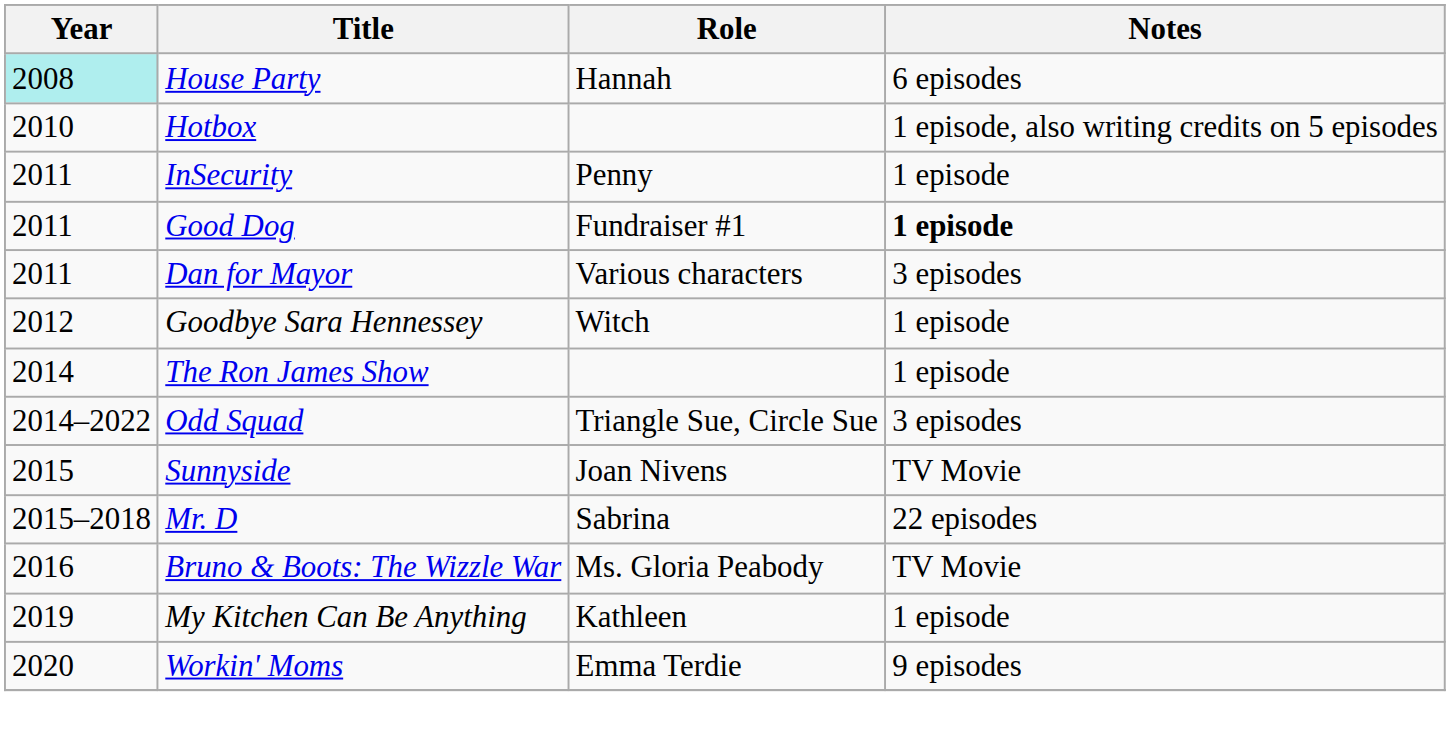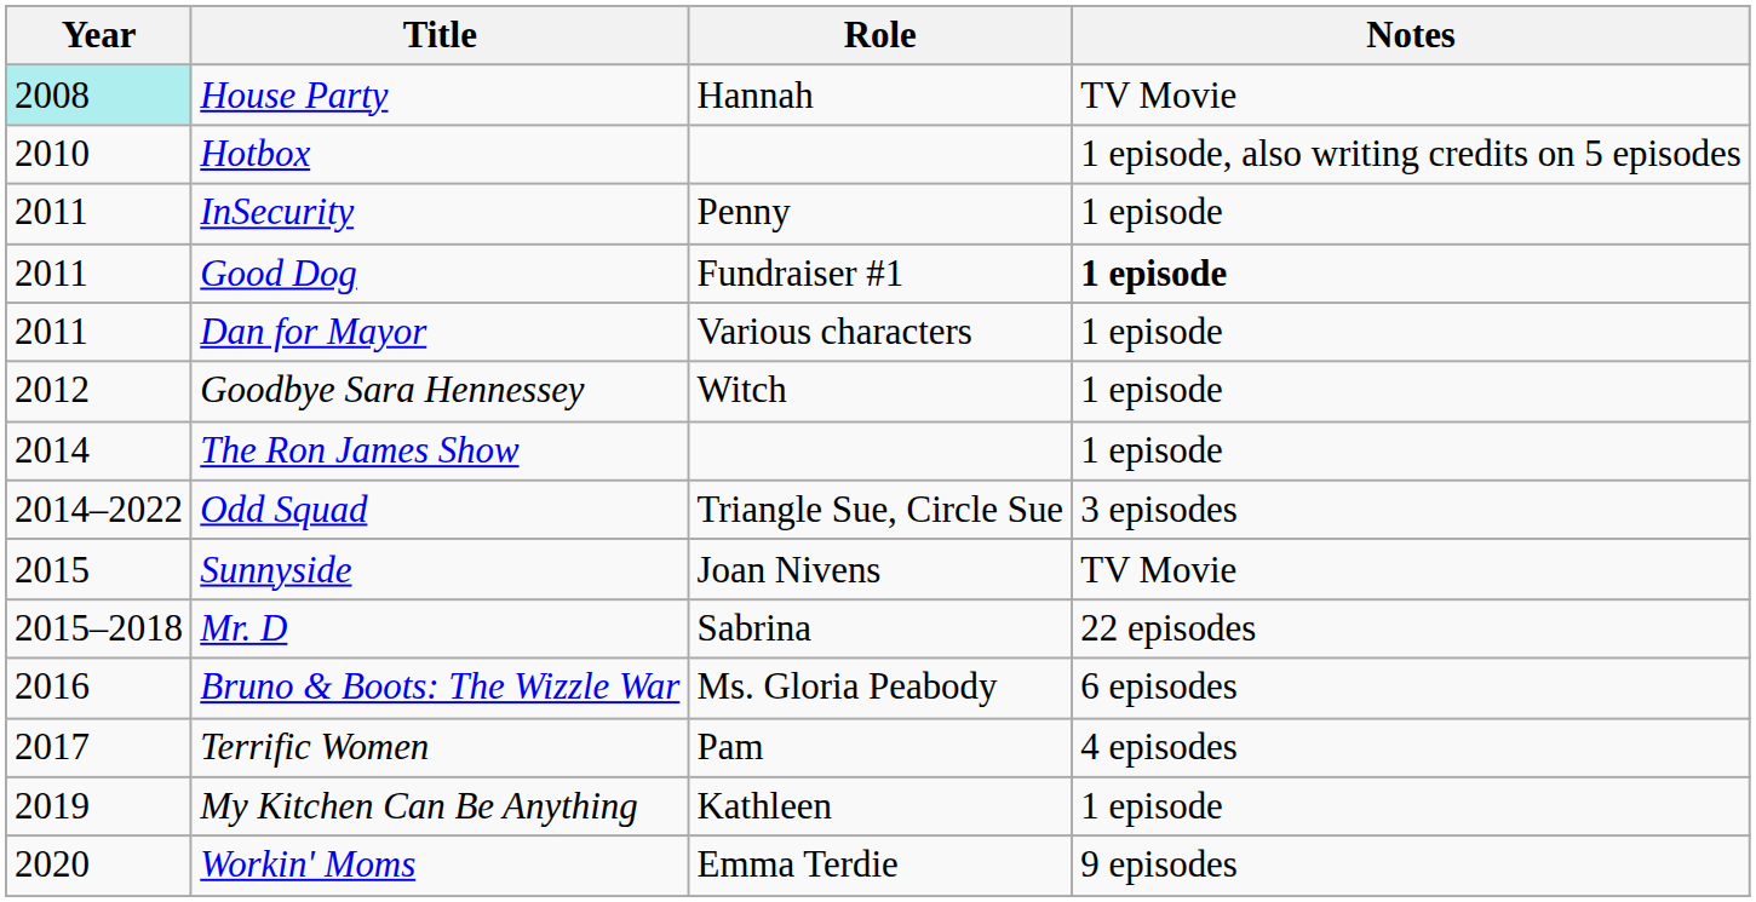 <table class="wikitable sortable">
 <tr>
 <th>Year</th>
 <th>Title</th>
 <th>Role</th>
 <th class="unsortable">Notes</th>
 </tr>
 <tr>
 <td style="background: paleturquoise;">2008</td>
 <td><em><a href='#'>House Party</a></em></td>
 <td>Hannah</td>
-<td>6 episodes</td>
+<td>TV Movie</td>
 </tr>
 <tr>
 <td>2010</td>
 <td><em><a href='#'>Hotbox</a></em></td>
 <td></td>
 <td>1 episode, also writing credits on 5 episodes</td>
 </tr>
 <tr>
 <td>2011</td>
 <td><em><a href='#'>InSecurity</a></em></td>
 <td>Penny</td>
 <td>1 episode</td>
 </tr>
 <tr>
 <td>2011</td>
 <td><em><a href='#'>Good Dog</a></em></td>
 <td>Fundraiser #1</td>
 <td><strong>1 episode</strong></td>
 </tr>
 <tr>
 <td>2011</td>
 <td><em><a href='#'>Dan for Mayor</a></em></td>
 <td>Various characters</td>
-<td>3 episodes</td>
+<td>1 episode</td>
 </tr>
 <tr>
 <td>2012</td>
 <td><em>Goodbye Sara Hennessey</em></td>
 <td>Witch</td>
 <td>1 episode</td>
 </tr>
 <tr>
 <td>2014</td>
 <td data-sort-value="Ron James Show, The"><em><a href='#'>The Ron James Show</a></em></td>
 <td></td>
 <td>1 episode</td>
 </tr>
 <tr>
 <td>2014–2022</td>
 <td><em><a href='#'>Odd Squad</a></em></td>
 <td>Triangle Sue, Circle Sue</td>
 <td>3 episodes</td>
 </tr>
 <tr>
 <td>2015</td>
 <td><em><a href='#'>Sunnyside</a></em></td>
 <td>Joan Nivens</td>
 <td>TV Movie</td>
 </tr>
 <tr>
 <td>2015–2018</td>
 <td><em><a href='#'>Mr. D</a></em></td>
 <td>Sabrina</td>
 <td>22 episodes</td>
 </tr>
 <tr>
 <td>2016</td>
 <td><em><a href='#'>Bruno & Boots: The Wizzle War</a></em></td>
 <td>Ms. Gloria Peabody</td>
-<td>TV Movie</td>
+<td>6 episodes</td>
+</tr>
+<tr>
+<td>2017</td>
+<td><em>Terrific Women</em></td>
+<td>Pam</td>
+<td>4 episodes</td>
 </tr>
 <tr>
 <td>2019</td>
 <td><em>My Kitchen Can Be Anything</em></td>
 <td>Kathleen</td>
 <td>1 episode</td>
 </tr>
 <tr>
 <td>2020</td>
 <td><em><a href='#'>Workin' Moms</a></em></td>
 <td>Emma Terdie</td>
 <td>9 episodes</td>
 </tr>
 <tr>
 </tr>
 </table>
